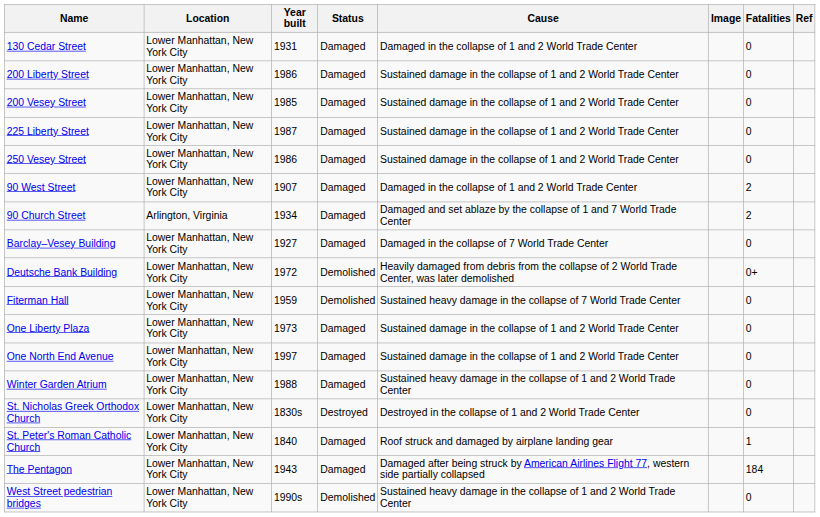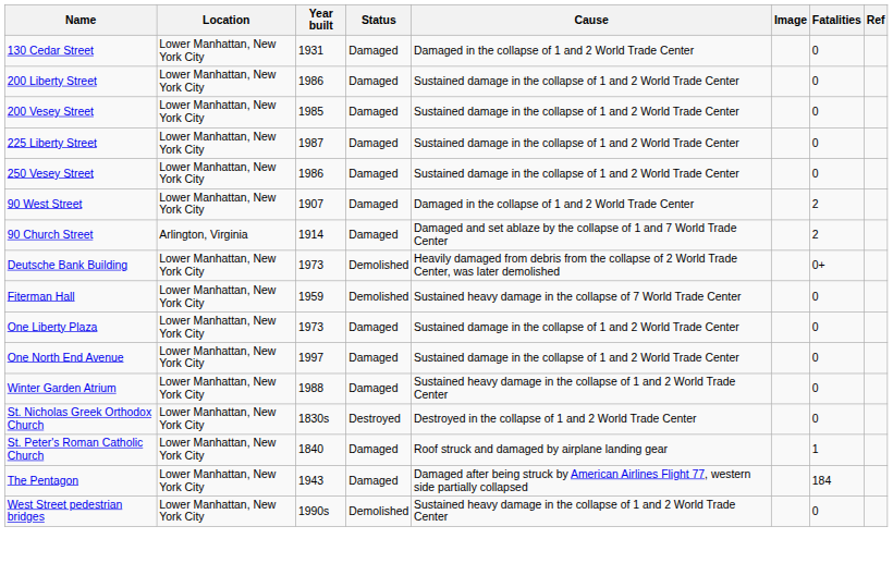 <table class="wikitable sortable">
 <tr>
 <th>Name</th>
 <th>Location</th>
 <th>Year built</th>
 <th>Status</th>
 <th>Cause</th>
 <th>Image</th>
 <th>Fatalities</th>
 <th>Ref</th>
 </tr>
 <tr>
 <td><a href='#'>130 Cedar Street</a></td>
 <td>Lower Manhattan, New York City</td>
 <td>1931</td>
 <td>Damaged</td>
 <td>Damaged in the collapse of 1 and 2 World Trade Center</td>
 <td></td>
 <td>0</td>
 <td></td>
 </tr>
 <tr>
 <td><a href='#'>200 Liberty Street</a></td>
 <td>Lower Manhattan, New York City</td>
 <td>1986</td>
 <td>Damaged</td>
 <td>Sustained damage in the collapse of 1 and 2 World Trade Center</td>
 <td></td>
 <td>0</td>
 <td></td>
 </tr>
 <tr>
 <td><a href='#'>200 Vesey Street</a></td>
 <td>Lower Manhattan, New York City</td>
 <td>1985</td>
 <td>Damaged</td>
 <td>Sustained damage in the collapse of 1 and 2 World Trade Center</td>
 <td></td>
 <td>0</td>
 <td></td>
 </tr>
 <tr>
 <td><a href='#'>225 Liberty Street</a></td>
 <td>Lower Manhattan, New York City</td>
 <td>1987</td>
 <td>Damaged</td>
 <td>Sustained damage in the collapse of 1 and 2 World Trade Center</td>
 <td></td>
 <td>0</td>
 <td></td>
 </tr>
 <tr>
 <td><a href='#'>250 Vesey Street</a></td>
 <td>Lower Manhattan, New York City</td>
 <td>1986</td>
 <td>Damaged</td>
 <td>Sustained damage in the collapse of 1 and 2 World Trade Center</td>
 <td></td>
 <td>0</td>
 <td></td>
 </tr>
 <tr>
 <td><a href='#'>90 West Street</a></td>
 <td>Lower Manhattan, New York City</td>
 <td>1907</td>
 <td>Damaged</td>
 <td>Damaged in the collapse of 1 and 2 World Trade Center</td>
 <td></td>
 <td>2</td>
 <td></td>
 </tr>
 <tr>
 <td><a href='#'>90 Church Street</a></td>
 <td>Arlington, Virginia</td>
-<td>1934</td>
+<td>1914</td>
 <td>Damaged</td>
 <td>Damaged and set ablaze by the collapse of 1 and 7 World Trade Center</td>
 <td></td>
 <td>2</td>
 <td></td>
 </tr>
 <tr>
-<td><a href='#'>Barclay–Vesey Building</a></td>
-<td>Lower Manhattan, New York City</td>
-<td>1927</td>
-<td>Damaged</td>
-<td>Damaged in the collapse of 7 World Trade Center</td>
-<td></td>
-<td>0</td>
-<td></td>
-</tr>
-<tr>
 <td><a href='#'>Deutsche Bank Building</a></td>
 <td>Lower Manhattan, New York City</td>
-<td>1972</td>
+<td>1973</td>
 <td>Demolished</td>
 <td>Heavily damaged from debris from the collapse of 2 World Trade Center, was later demolished</td>
 <td></td>
 <td>0+</td>
 <td></td>
 </tr>
 <tr>
 <td><a href='#'>Fiterman Hall</a></td>
 <td>Lower Manhattan, New York City</td>
 <td>1959</td>
 <td>Demolished</td>
 <td>Sustained heavy damage in the collapse of 7 World Trade Center</td>
 <td></td>
 <td>0</td>
 <td></td>
 </tr>
 <tr>
 <td><a href='#'>One Liberty Plaza</a></td>
 <td>Lower Manhattan, New York City</td>
 <td>1973</td>
 <td>Damaged</td>
 <td>Sustained damage in the collapse of 1 and 2 World Trade Center</td>
 <td></td>
 <td>0</td>
 <td></td>
 </tr>
 <tr>
 <td><a href='#'>One North End Avenue</a></td>
 <td>Lower Manhattan, New York City</td>
 <td>1997</td>
 <td>Damaged</td>
 <td>Sustained damage in the collapse of 1 and 2 World Trade Center</td>
 <td></td>
 <td>0</td>
 <td></td>
 </tr>
 <tr>
 <td><a href='#'>Winter Garden Atrium</a></td>
 <td>Lower Manhattan, New York City</td>
 <td>1988</td>
 <td>Damaged</td>
 <td>Sustained heavy damage in the collapse of 1 and 2 World Trade Center</td>
 <td></td>
 <td>0</td>
 <td></td>
 </tr>
 <tr>
 <td><a href='#'>St. Nicholas Greek Orthodox Church</a></td>
 <td>Lower Manhattan, New York City</td>
 <td>1830s</td>
 <td>Destroyed</td>
 <td>Destroyed in the collapse of 1 and 2 World Trade Center</td>
 <td></td>
 <td>0</td>
 <td></td>
 </tr>
 <tr>
 <td><a href='#'>St. Peter's Roman Catholic Church</a></td>
 <td>Lower Manhattan, New York City</td>
 <td>1840</td>
 <td>Damaged</td>
 <td>Roof struck and damaged by airplane landing gear</td>
 <td></td>
 <td>1</td>
 <td></td>
 </tr>
 <tr>
 <td><a href='#'>The Pentagon</a></td>
 <td>Lower Manhattan, New York City</td>
 <td>1943</td>
 <td>Damaged</td>
 <td>Damaged after being struck by <a href='#'>American Airlines Flight 77</a>, western side partially collapsed</td>
 <td></td>
 <td>184</td>
 <td></td>
 </tr>
 <tr>
 <td><a href='#'>West Street pedestrian bridges</a></td>
 <td>Lower Manhattan, New York City</td>
 <td>1990s</td>
 <td>Demolished</td>
 <td>Sustained heavy damage in the collapse of 1 and 2 World Trade Center</td>
 <td></td>
 <td>0</td>
 <td></td>
 </tr>
 </table>
